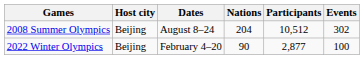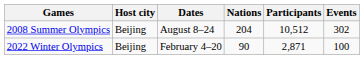 <table class="wikitable">
 <tr>
 <th>Games</th>
 <th>Host city</th>
 <th>Dates</th>
 <th>Nations</th>
 <th>Participants</th>
 <th>Events</th>
 </tr>
 <tr>
 <td><a href='#'>2008 Summer Olympics</a></td>
 <td>Beijing</td>
 <td>August 8–24</td>
 <td style="text-align:center;">204</td>
 <td style="text-align:center;">10,512</td>
 <td style="text-align:center;">302</td>
 </tr>
 <tr>
 <td><a href='#'>2022 Winter Olympics</a></td>
 <td>Beijing</td>
 <td>February 4–20</td>
 <td style="text-align:center;">90</td>
-<td style="text-align:center;">2,877</td>
+<td style="text-align:center;">2,871</td>
 <td style="text-align:center;">100</td>
 </tr>
 </table>
